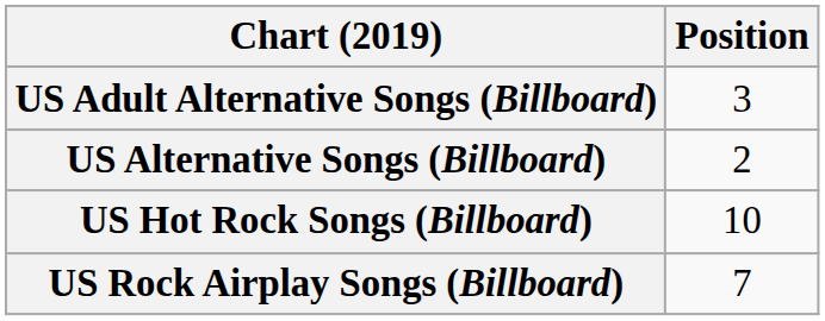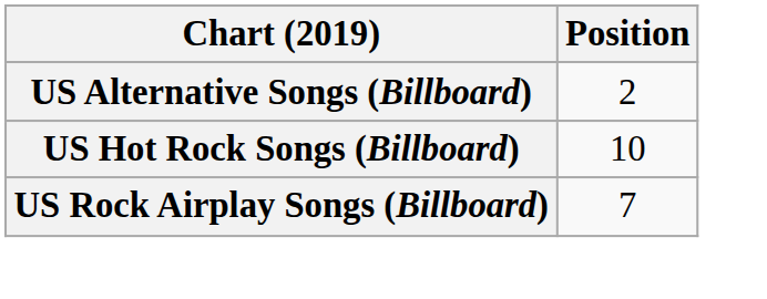 <table class="wikitable sortable plainrowheaders" style="text-align:center">
 <tr>
 <th scope="col">Chart (2019)</th>
 <th scope="col">Position</th>
-</tr>
-<tr>
-<th scope="row">US Adult Alternative Songs (<em>Billboard</em>)</th>
-<td>3</td>
 </tr>
 <tr>
 <th scope="row">US Alternative Songs (<em>Billboard</em>)</th>
 <td>2</td>
 </tr>
 <tr>
 <th scope="row">US Hot Rock Songs (<em>Billboard</em>)</th>
 <td>10</td>
 </tr>
 <tr>
 <th scope="row">US Rock Airplay Songs (<em>Billboard</em>)</th>
 <td>7</td>
 </tr>
 </table>
